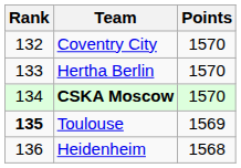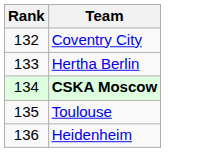 <table class="wikitable" style="text-align: center;">
 <tr>
 <th>Rank</th>
 <th>Team</th>
-<th>Points</th>
 </tr>
 <tr>
 <td>132</td>
 <td align=left> <a href='#'>Coventry City</a></td>
-<td>1570</td>
 </tr>
 <tr>
 <td>133</td>
 <td align=left> <a href='#'>Hertha Berlin</a></td>
-<td>1570</td>
 </tr>
 <tr bgcolor="#ddffdd">
 <td>134</td>
 <td align=left> <strong>CSKA Moscow</strong></td>
-<td>1570</td>
 </tr>
 <tr>
-<td><strong>135</strong></td>
+<td>135</td>
 <td align=left> <a href='#'>Toulouse</a></td>
-<td>1569</td>
 </tr>
 <tr>
 <td>136</td>
 <td align=left> <a href='#'>Heidenheim</a></td>
-<td>1568</td>
 </tr>
 </table>
